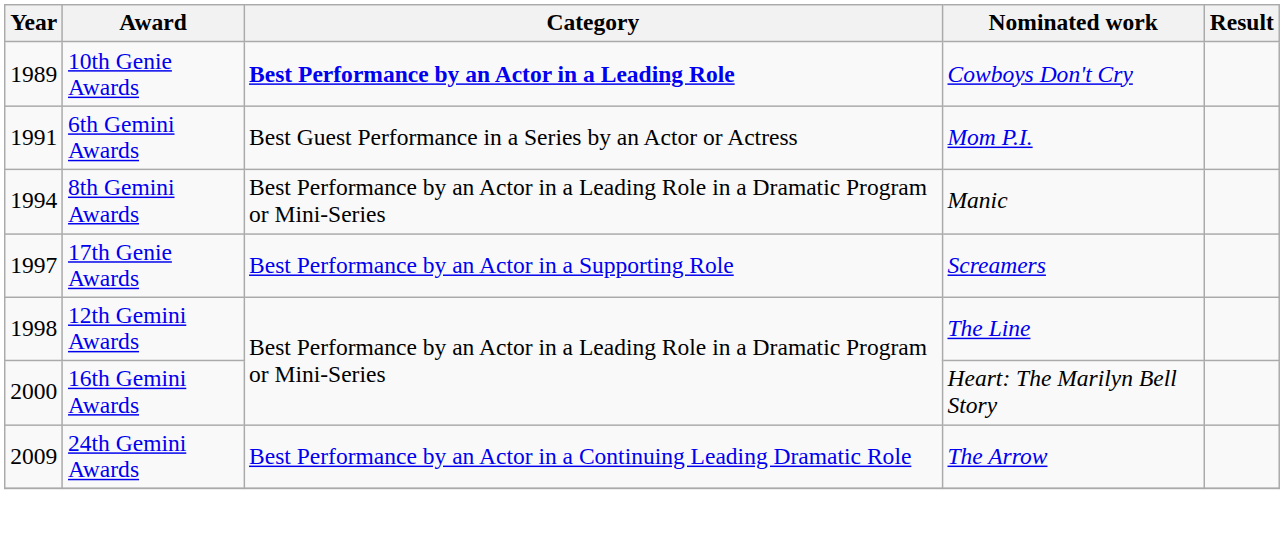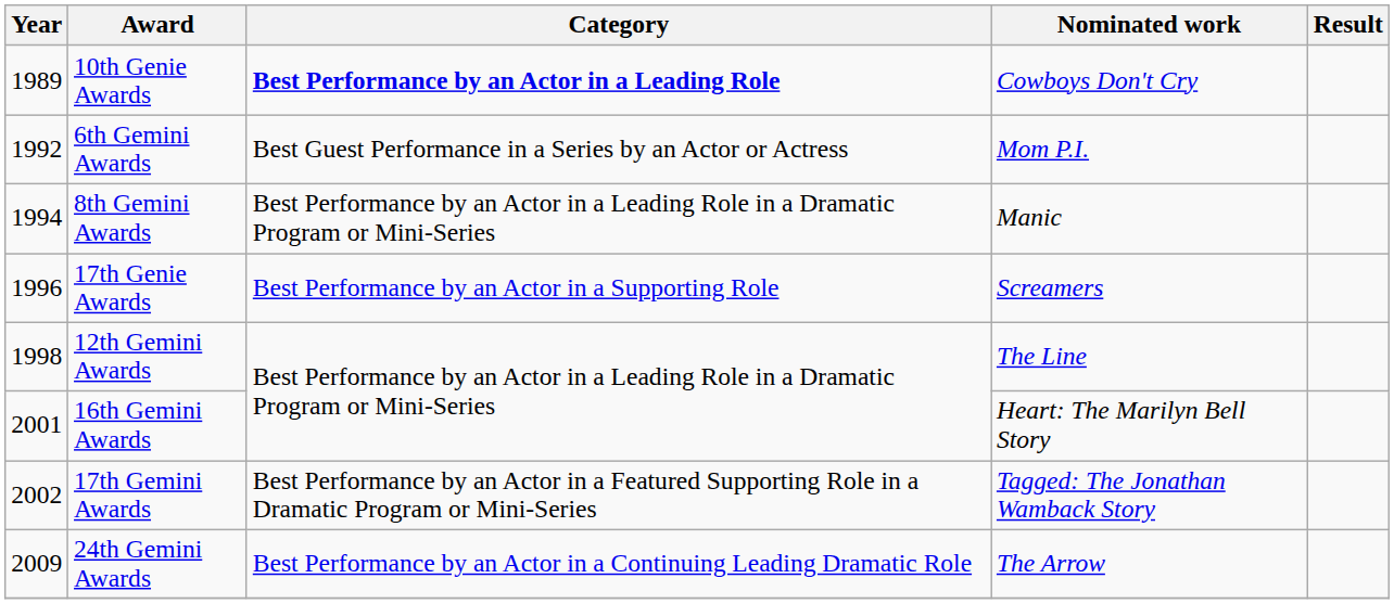 <table class="wikitable">
 <tr>
 <th>Year</th>
 <th>Award</th>
 <th>Category</th>
 <th>Nominated work</th>
 <th>Result</th>
 </tr>
 <tr>
 <td>1989</td>
 <td><a href='#'>10th Genie Awards</a></td>
 <td><strong><a href='#'>Best Performance by an Actor in a Leading Role</a></strong></td>
 <td><em><a href='#'>Cowboys Don't Cry</a></em></td>
 <td></td>
 </tr>
 <tr>
-<td>1991</td>
+<td>1992</td>
 <td><a href='#'>6th Gemini Awards</a></td>
 <td>Best Guest Performance in a Series by an Actor or Actress</td>
 <td><em><a href='#'>Mom P.I.</a></em></td>
 <td></td>
 </tr>
 <tr>
 <td>1994</td>
 <td><a href='#'>8th Gemini Awards</a></td>
 <td>Best Performance by an Actor in a Leading Role in a Dramatic Program or Mini-Series</td>
 <td><em>Manic</em></td>
 <td></td>
 </tr>
 <tr>
-<td>1997</td>
+<td>1996</td>
 <td><a href='#'>17th Genie Awards</a></td>
 <td><a href='#'>Best Performance by an Actor in a Supporting Role</a></td>
 <td><em><a href='#'>Screamers</a></em></td>
 <td></td>
 </tr>
 <tr>
 <td>1998</td>
 <td><a href='#'>12th Gemini Awards</a></td>
 <td rowspan="2">Best Performance by an Actor in a Leading Role in a Dramatic Program or Mini-Series</td>
 <td><em><a href='#'>The Line</a></em></td>
 <td></td>
 </tr>
 <tr>
-<td>2000</td>
+<td>2001</td>
 <td><a href='#'>16th Gemini Awards</a></td>
 <td><em>Heart: The Marilyn Bell Story</em></td>
+<td></td>
+</tr>
+<tr>
+<td>2002</td>
+<td><a href='#'>17th Gemini Awards</a></td>
+<td>Best Performance by an Actor in a Featured Supporting Role in a Dramatic Program or Mini-Series</td>
+<td><em><a href='#'>Tagged: The Jonathan Wamback Story</a></em></td>
 <td></td>
 </tr>
 <tr>
 <td>2009</td>
 <td><a href='#'>24th Gemini Awards</a></td>
 <td><a href='#'>Best Performance by an Actor in a Continuing Leading Dramatic Role</a></td>
 <td><em><a href='#'>The Arrow</a></em></td>
 <td></td>
 </tr>
 <tr>
 </tr>
 </table>
